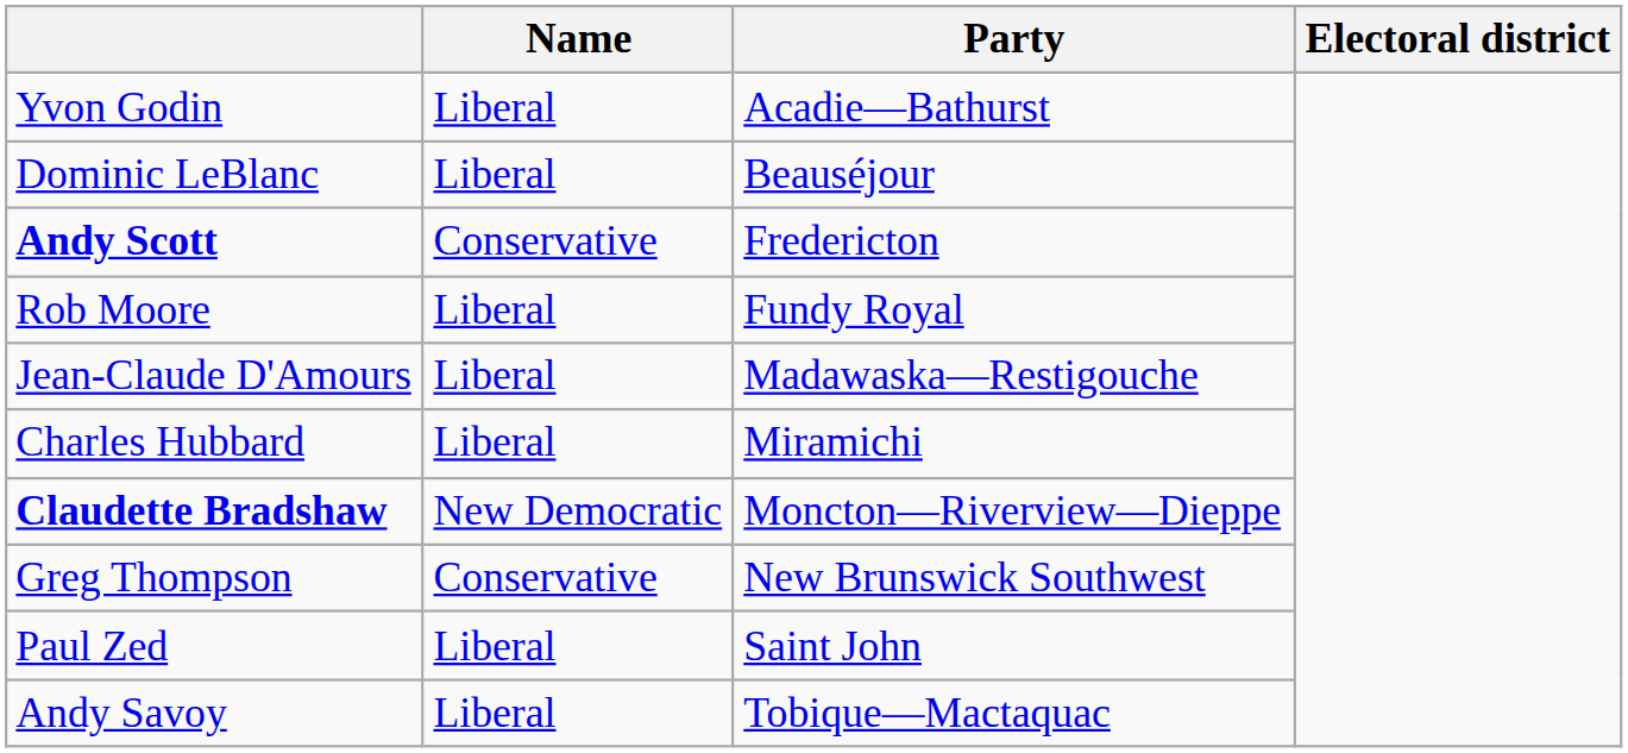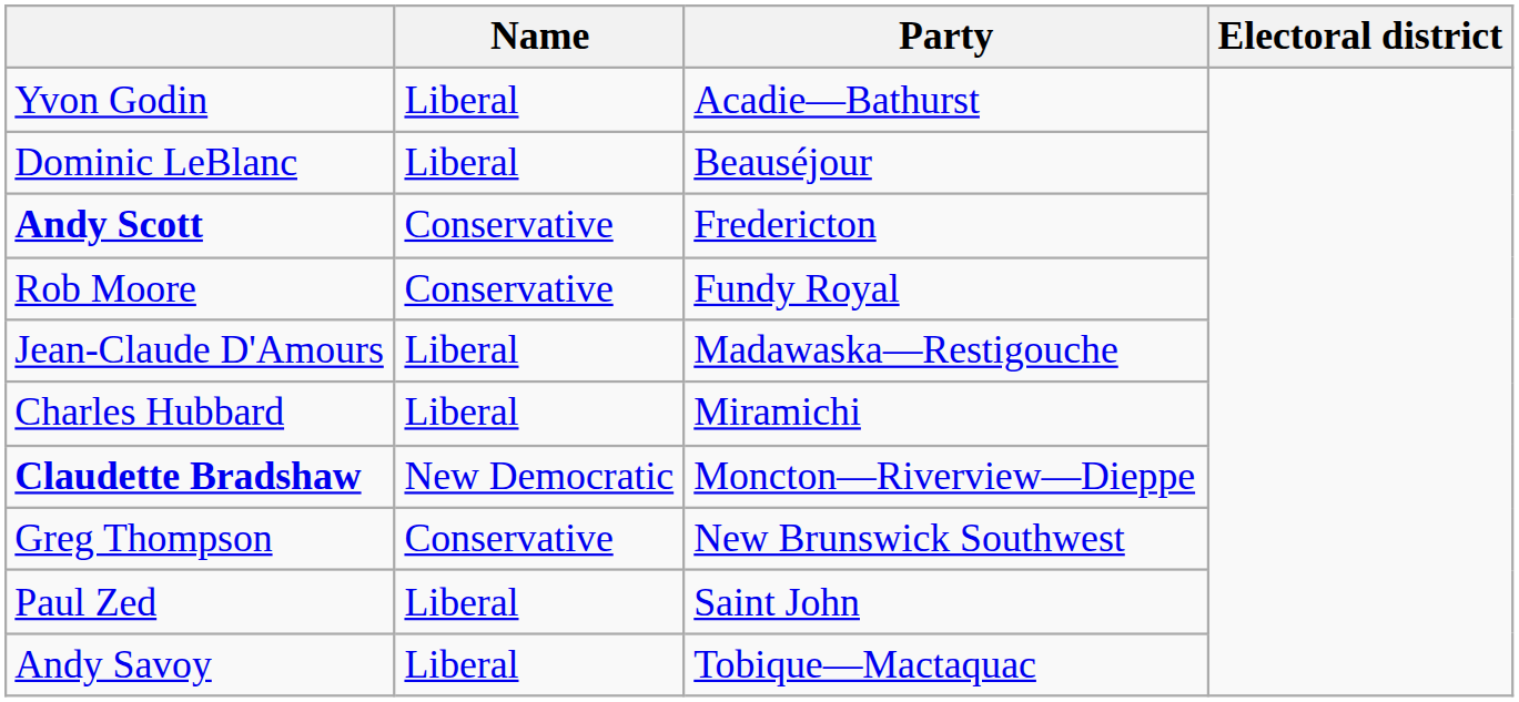 <table class="wikitable" width="610">
 <tr>
 <th></th>
 <th>Name</th>
 <th>Party</th>
 <th>Electoral district</th>
 </tr>
 <tr>
 <td><a href='#'>Yvon Godin</a></td>
 <td><a href='#'>Liberal</a></td>
 <td><a href='#'>Acadie—Bathurst</a></td>
 </tr>
 <tr>
 <td><a href='#'>Dominic LeBlanc</a></td>
 <td><a href='#'>Liberal</a></td>
 <td><a href='#'>Beauséjour</a></td>
 </tr>
 <tr>
 <td><strong><a href='#'>Andy Scott</a></strong></td>
 <td><a href='#'>Conservative</a></td>
 <td><a href='#'>Fredericton</a></td>
 </tr>
 <tr>
 <td><a href='#'>Rob Moore</a></td>
-<td><a href='#'>Liberal</a></td>
+<td><a href='#'>Conservative</a></td>
 <td><a href='#'>Fundy Royal</a></td>
 </tr>
 <tr>
 <td><a href='#'>Jean-Claude D'Amours</a></td>
 <td><a href='#'>Liberal</a></td>
 <td><a href='#'>Madawaska—Restigouche</a></td>
 </tr>
 <tr>
 <td><a href='#'>Charles Hubbard</a></td>
 <td><a href='#'>Liberal</a></td>
 <td><a href='#'>Miramichi</a></td>
 </tr>
 <tr>
 <td><strong><a href='#'>Claudette Bradshaw</a></strong></td>
 <td><a href='#'>New Democratic</a></td>
 <td><a href='#'>Moncton—Riverview—Dieppe</a></td>
 </tr>
 <tr>
 <td><a href='#'>Greg Thompson</a></td>
 <td><a href='#'>Conservative</a></td>
 <td><a href='#'>New Brunswick Southwest</a></td>
 </tr>
 <tr>
 <td><a href='#'>Paul Zed</a></td>
 <td><a href='#'>Liberal</a></td>
 <td><a href='#'>Saint John</a></td>
 </tr>
 <tr>
 <td><a href='#'>Andy Savoy</a></td>
 <td><a href='#'>Liberal</a></td>
 <td><a href='#'>Tobique—Mactaquac</a></td>
 </tr>
 </table>
